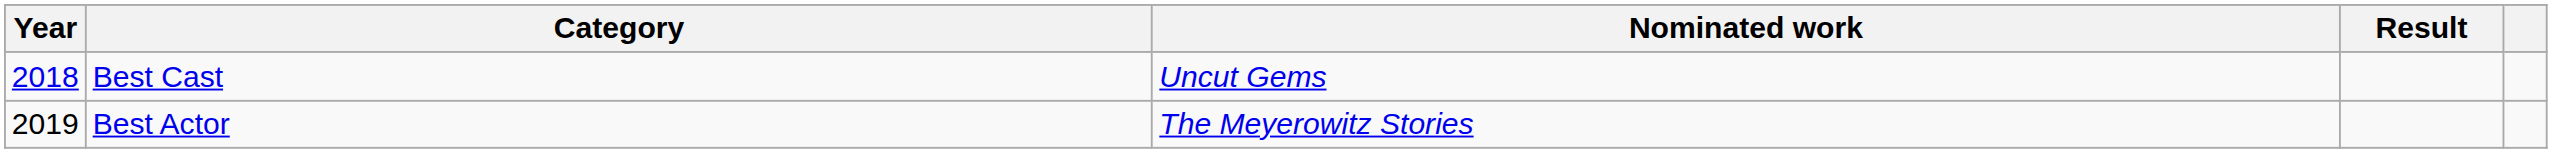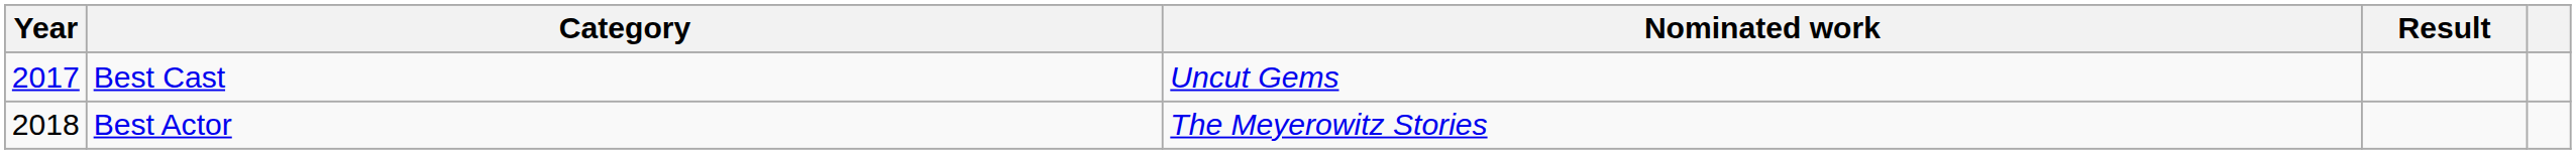 <table class="wikitable sortable">
 <tr>
 <th scope="col" style="width:1em;">Year</th>
 <th scope="col" style="width:35em;">Category</th>
 <th scope="col" style="width:39em;">Nominated work</th>
 <th scope="col" style="width:5em;">Result</th>
 <th scope="col" style="width:1em;"class="unsortable"></th>
 </tr>
 <tr>
-<td><a href='#'>2018</a></td>
+<td><a href='#'>2017</a></td>
 <td><a href='#'>Best Cast</a></td>
 <td><em><a href='#'>Uncut Gems</a></em></td>
 <td></td>
 <td></td>
 </tr>
 <tr>
-<td>2019</td>
+<td>2018</td>
 <td><a href='#'>Best Actor</a></td>
 <td><em><a href='#'>The Meyerowitz Stories</a></em></td>
 <td></td>
 <td></td>
 </tr>
 </table>
